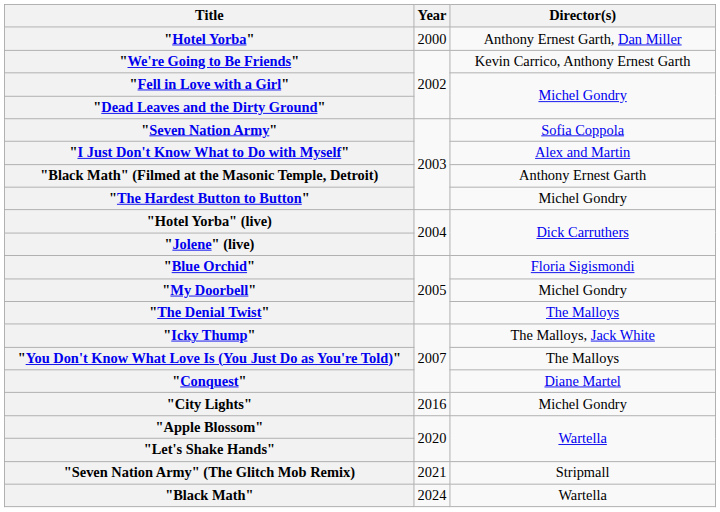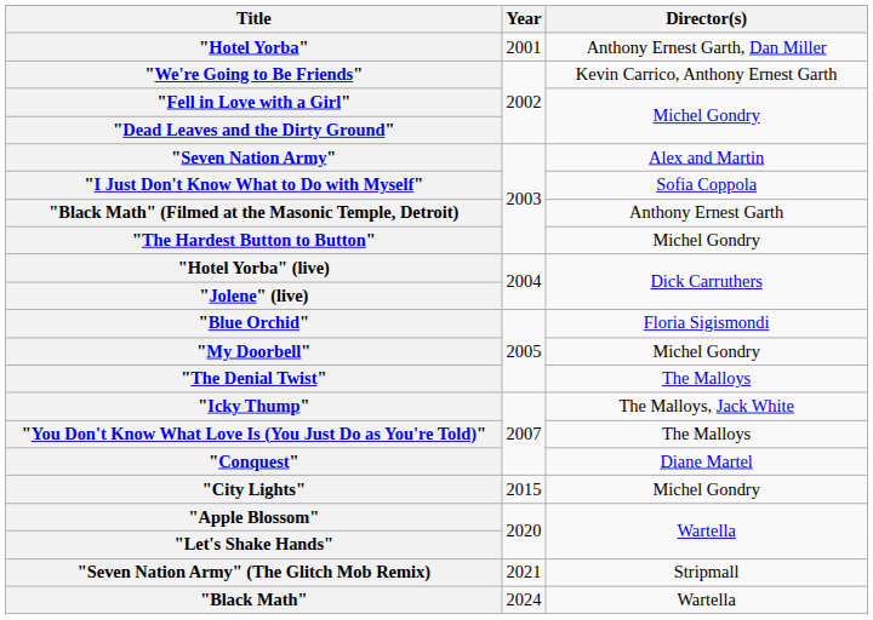 <table class="wikitable plainrowheaders" style="text-align:center;">
 <tr>
 <th scope="col" style="width:28em;">Title</th>
 <th scope="col">Year</th>
 <th scope="col" style="width:18em;">Director(s)</th>
 </tr>
 <tr>
 <th scope="row">"<a href='#'>Hotel Yorba</a>"</th>
-<td>2000</td>
+<td>2001</td>
 <td>Anthony Ernest Garth, <a href='#'>Dan Miller</a></td>
 </tr>
 <tr>
 <th scope="row">"<a href='#'>We're Going to Be Friends</a>"</th>
 <td rowspan="3">2002</td>
 <td>Kevin Carrico, Anthony Ernest Garth</td>
 </tr>
 <tr>
 <th scope="row">"<a href='#'>Fell in Love with a Girl</a>"</th>
 <td rowspan="2"><a href='#'>Michel Gondry</a></td>
 </tr>
 <tr>
 <th scope="row">"<a href='#'>Dead Leaves and the Dirty Ground</a>"</th>
 </tr>
 <tr>
 <th scope="row">"<a href='#'>Seven Nation Army</a>"</th>
 <td rowspan="4">2003</td>
-<td><a href='#'>Sofia Coppola</a></td>
+<td><a href='#'>Alex and Martin</a></td>
 </tr>
 <tr>
 <th scope="row">"<a href='#'>I Just Don't Know What to Do with Myself</a>"</th>
-<td><a href='#'>Alex and Martin</a></td>
+<td><a href='#'>Sofia Coppola</a></td>
 </tr>
 <tr>
 <th scope="row">"Black Math" (Filmed at the Masonic Temple, Detroit)</th>
 <td>Anthony Ernest Garth</td>
 </tr>
 <tr>
 <th scope="row">"<a href='#'>The Hardest Button to Button</a>"</th>
 <td>Michel Gondry</td>
 </tr>
 <tr>
 <th scope="row">"Hotel Yorba" (live)</th>
 <td rowspan="2">2004</td>
 <td rowspan="2"><a href='#'>Dick Carruthers</a></td>
 </tr>
 <tr>
 <th scope="row">"<a href='#'>Jolene</a>" (live)</th>
 </tr>
 <tr>
 <th scope="row">"<a href='#'>Blue Orchid</a>"</th>
 <td rowspan="3">2005</td>
 <td><a href='#'>Floria Sigismondi</a></td>
 </tr>
 <tr>
 <th scope="row">"<a href='#'>My Doorbell</a>"</th>
 <td>Michel Gondry</td>
 </tr>
 <tr>
 <th scope="row">"<a href='#'>The Denial Twist</a>"</th>
 <td><a href='#'>The Malloys</a></td>
 </tr>
 <tr>
 <th scope="row">"<a href='#'>Icky Thump</a>"</th>
 <td rowspan="3">2007</td>
 <td>The Malloys, <a href='#'>Jack White</a></td>
 </tr>
 <tr>
 <th scope="row">"<a href='#'>You Don't Know What Love Is (You Just Do as You're Told)</a>"</th>
 <td>The Malloys</td>
 </tr>
 <tr>
 <th scope="row">"<a href='#'>Conquest</a>"</th>
 <td><a href='#'>Diane Martel</a></td>
 </tr>
 <tr>
 <th scope="row">"City Lights"</th>
-<td>2016</td>
+<td>2015</td>
 <td>Michel Gondry</td>
 </tr>
 <tr>
 <th scope="row">"Apple Blossom"</th>
 <td rowspan="2">2020</td>
 <td rowspan="2"><a href='#'>Wartella</a></td>
 </tr>
 <tr>
 <th scope="row">"Let's Shake Hands"</th>
 </tr>
 <tr>
 <th scope="row">"Seven Nation Army" (The Glitch Mob Remix)</th>
 <td>2021</td>
 <td>Stripmall</td>
 </tr>
 <tr>
 <th scope="row">"Black Math"</th>
 <td>2024</td>
 <td>Wartella</td>
 </tr>
 </table>
